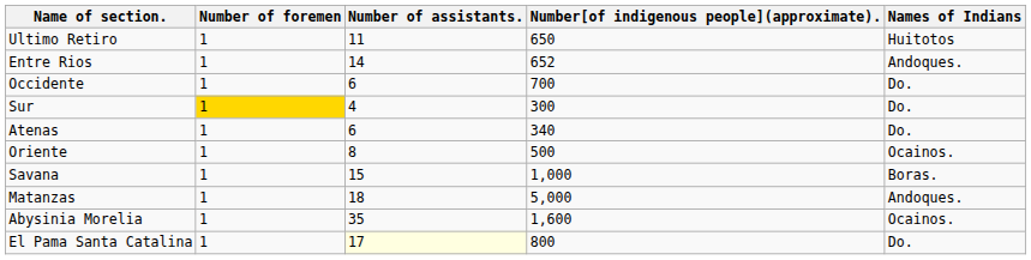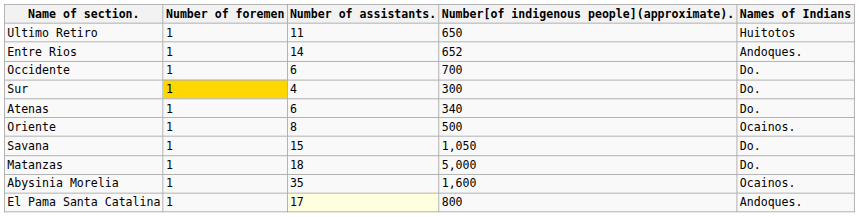 <table class="wikitable">
 <tr>
 <th>Name of section.</th>
 <th>Number of foremen</th>
 <th>Number of assistants.</th>
 <th>Number[of indigenous people](approximate).</th>
 <th>Names of Indians</th>
 </tr>
 <tr>
 <td>Ultimo Retiro</td>
 <td>1</td>
 <td>11</td>
 <td>650</td>
 <td>Huitotos</td>
 </tr>
 <tr>
 <td>Entre Rios</td>
 <td>1</td>
 <td>14</td>
 <td>652</td>
 <td>Andoques.</td>
 </tr>
 <tr>
 <td>Occidente</td>
 <td>1</td>
 <td>6</td>
 <td>700</td>
 <td>Do.</td>
 </tr>
 <tr>
 <td>Sur</td>
 <td style="background: gold;">1</td>
 <td>4</td>
 <td>300</td>
 <td>Do.</td>
 </tr>
 <tr>
 <td>Atenas</td>
 <td>1</td>
 <td>6</td>
 <td>340</td>
 <td>Do.</td>
 </tr>
 <tr>
 <td>Oriente</td>
 <td>1</td>
 <td>8</td>
 <td>500</td>
 <td>Ocainos.</td>
 </tr>
 <tr>
 <td>Savana</td>
 <td>1</td>
 <td>15</td>
-<td>1,000</td>
-<td>Boras.</td>
+<td>1,050</td>
+<td>Do.</td>
 </tr>
 <tr>
 <td>Matanzas</td>
 <td>1</td>
 <td>18</td>
 <td>5,000</td>
-<td>Andoques.</td>
+<td>Do.</td>
 </tr>
 <tr>
 <td>Abysinia Morelia</td>
 <td>1</td>
 <td>35</td>
 <td>1,600</td>
 <td>Ocainos.</td>
 </tr>
 <tr>
 <td>El Pama Santa Catalina</td>
 <td>1</td>
 <td style="background: lightyellow;">17</td>
 <td>800</td>
-<td>Do.</td>
+<td>Andoques.</td>
 </tr>
 </table>
